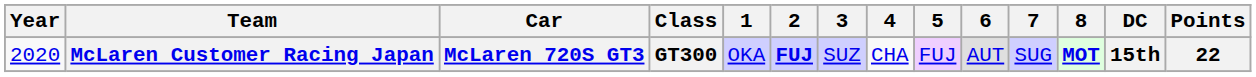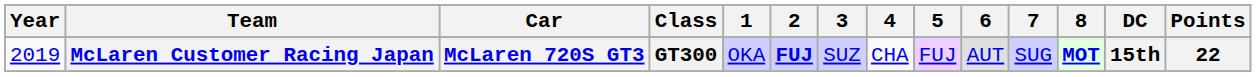 <table class="wikitable" style="text-align:center; font-size:85%">
 <tr>
 <th>Year</th>
 <th>Team</th>
 <th>Car</th>
 <th>Class</th>
 <th>1</th>
 <th>2</th>
 <th>3</th>
 <th>4</th>
 <th>5</th>
 <th>6</th>
 <th>7</th>
 <th>8</th>
 <th>DC</th>
 <th>Points</th>
 </tr>
 <tr>
-<td><a href='#'>2020</a></td>
+<td><a href='#'>2019</a></td>
 <th nowrap><a href='#'>McLaren Customer Racing Japan</a></th>
 <th nowrap><a href='#'>McLaren 720S GT3</a></th>
 <th>GT300</th>
 <td style="background:#CFCFFF;"><a href='#'>OKA</a><br></td>
 <td style="background:#CFCFFF;"><strong><a href='#'>FUJ</a><br></strong></td>
 <td style="background:#CFCFFF;"><a href='#'>SUZ</a><br></td>
 <td><a href='#'>CHA</a></td>
 <td style="background:#EFCFFF;"><a href='#'>FUJ</a><br></td>
 <td style="background:#DFDFDF;"><a href='#'>AUT</a><br></td>
 <td style="background:#CFCFFF;"><a href='#'>SUG</a><br></td>
 <td style="background:#DFFFDF;"><strong><a href='#'>MOT</a></strong><br></td>
 <th>15th</th>
 <th>22</th>
 </tr>
 </table>
